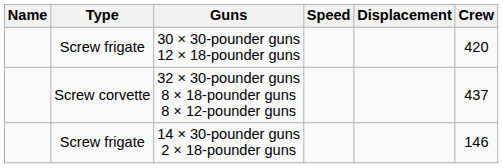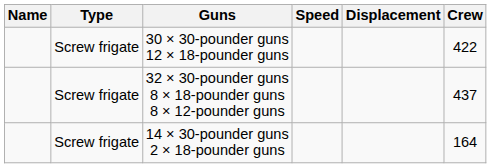 <table class=wikitable>
 <tr valign=top>
 <th>Name</th>
 <th>Type</th>
 <th>Guns</th>
 <th>Speed</th>
 <th>Displacement</th>
 <th>Crew</th>
 </tr>
 <tr valign=middle>
 <td></td>
 <td align=center>Screw frigate</td>
 <td align=center>30 × 30-pounder guns<br>12 × 18-pounder guns</td>
 <td align=center></td>
 <td align=center></td>
-<td align=center>420</td>
+<td align=center>422</td>
 </tr>
 <tr valign=middle>
 <td></td>
-<td align=center>Screw corvette</td>
+<td align=center>Screw frigate</td>
 <td align=center>32 × 30-pounder guns<br>8 × 18-pounder guns<br>8 × 12-pounder guns</td>
 <td align=center></td>
 <td align=center></td>
 <td align=center>437</td>
 </tr>
 <tr valign=middle>
 <td></td>
 <td align=center>Screw frigate</td>
 <td align=center>14 × 30-pounder guns<br>2 × 18-pounder guns</td>
 <td align=center></td>
 <td align=center></td>
-<td align=center>146</td>
+<td align=center>164</td>
 </tr>
 </table>
